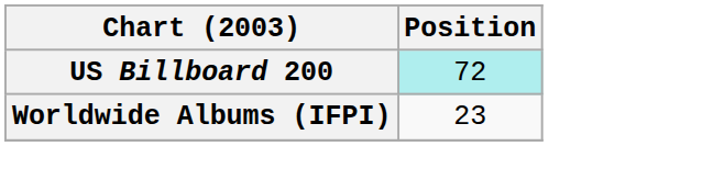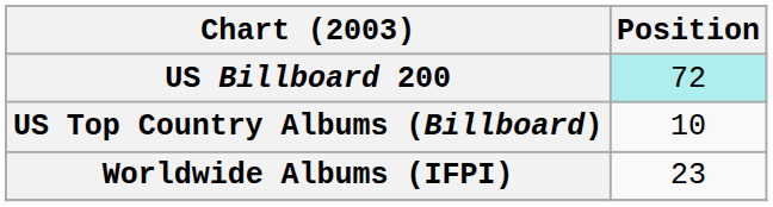 <table class="wikitable sortable plainrowheaders" style="text-align:center">
 <tr>
 <th scope="col">Chart (2003)</th>
 <th scope="col">Position</th>
 </tr>
 <tr>
 <th scope="row">US <em>Billboard</em> 200</th>
 <td style="background: paleturquoise;">72</td>
 </tr>
 <tr>
+<th scope="row">US Top Country Albums (<em>Billboard</em>)</th>
+<td>10</td>
+</tr>
+<tr>
 <th scope="row">Worldwide Albums (IFPI)</th>
 <td>23</td>
 </tr>
 <tr>
 </tr>
 </table>
